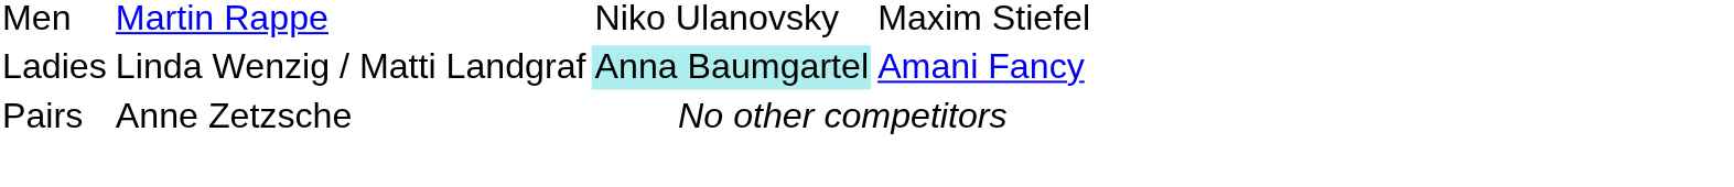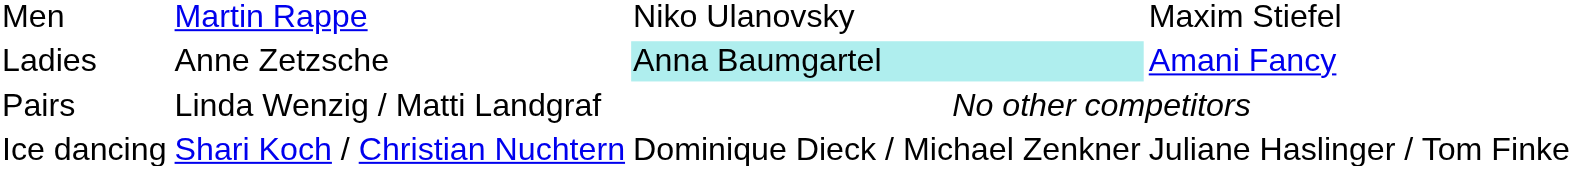 <table>
 <tr>
 <td>Men</td>
 <td><a href='#'>Martin Rappe</a></td>
 <td>Niko Ulanovsky</td>
 <td>Maxim Stiefel</td>
 </tr>
 <tr>
 <td>Ladies</td>
-<td>Linda Wenzig / Matti Landgraf</td>
+<td>Anne Zetzsche</td>
 <td style="background: paleturquoise;">Anna Baumgartel</td>
 <td><a href='#'>Amani Fancy</a></td>
 </tr>
 <tr>
 <td>Pairs</td>
-<td>Anne Zetzsche</td>
+<td>Linda Wenzig / Matti Landgraf</td>
 <td colspan=2 align=center><em>No other competitors</em></td>
 </tr>
+<tr>
+<td>Ice dancing</td>
+<td><a href='#'>Shari Koch</a> / <a href='#'>Christian Nuchtern</a></td>
+<td>Dominique Dieck / Michael Zenkner</td>
+<td>Juliane Haslinger / Tom Finke</td>
+</tr>
 </table>
